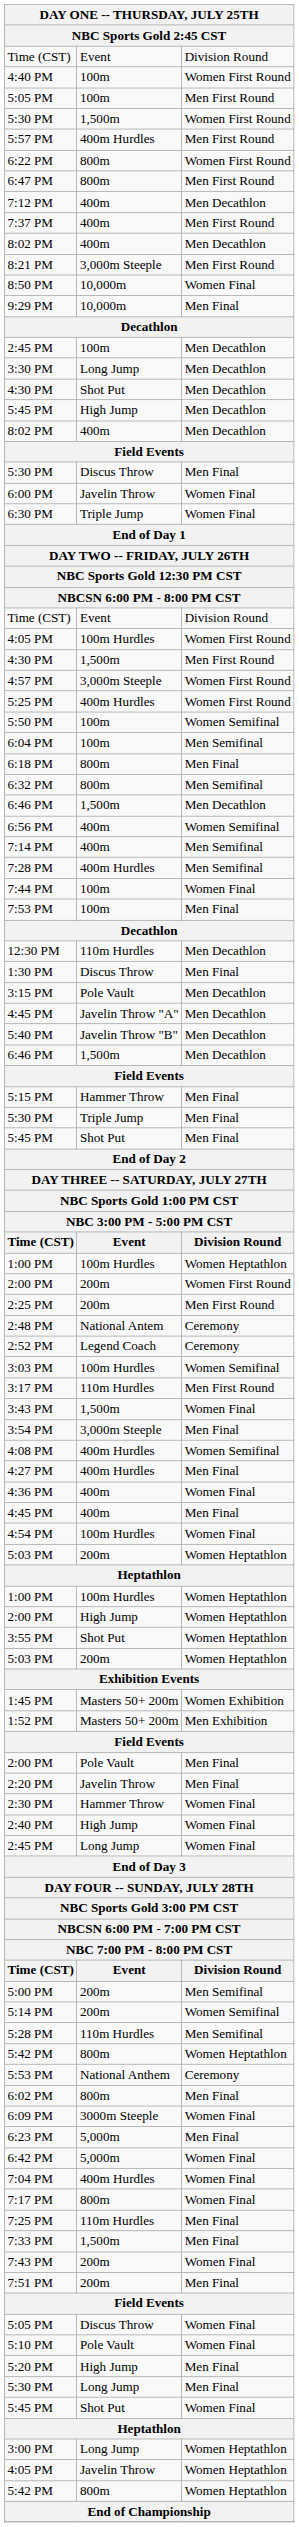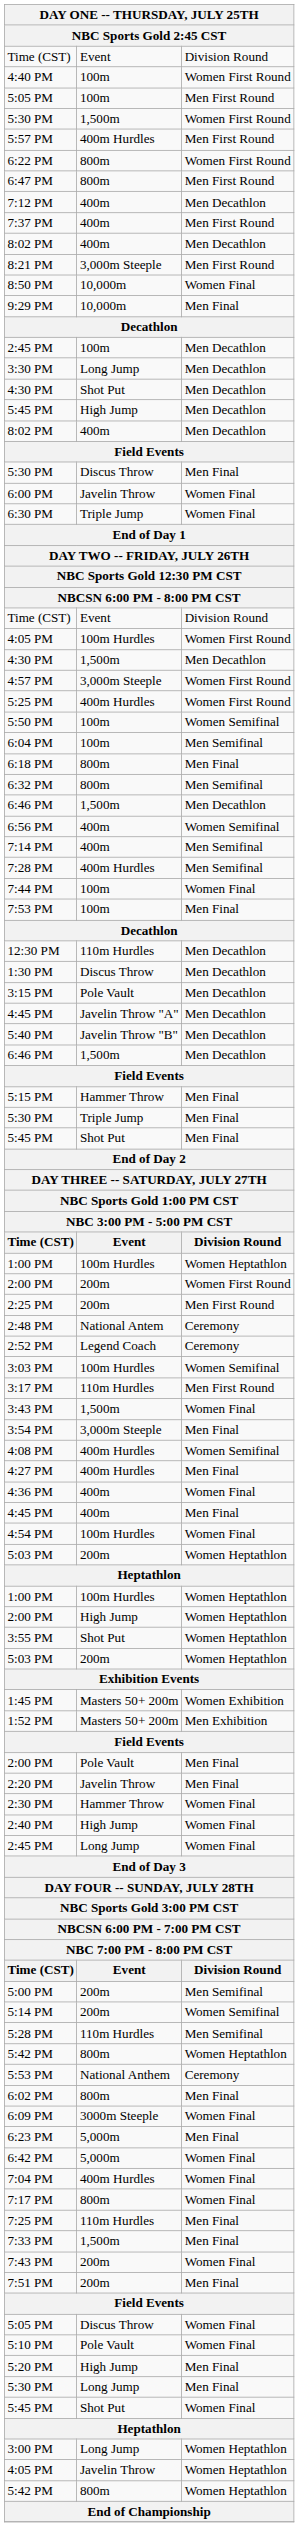 <table class="wikitable sortable">
 <tr>
 <th colspan="6">DAY ONE -- THURSDAY, JULY 25TH</th>
 </tr>
 <tr>
 <th colspan="6">NBC Sports Gold 2:45 CST</th>
 </tr>
 <tr>
 <td>Time (CST)</td>
 <td>Event</td>
 <td>Division Round</td>
 </tr>
 <tr>
 <td>4:40 PM</td>
 <td>100m</td>
 <td>Women First Round</td>
 </tr>
 <tr>
 <td>5:05 PM</td>
 <td>100m</td>
 <td>Men First Round</td>
 </tr>
 <tr>
 <td>5:30 PM</td>
 <td>1,500m</td>
 <td>Women First Round</td>
 </tr>
 <tr>
 <td>5:57 PM</td>
 <td>400m Hurdles</td>
 <td>Men First Round</td>
 </tr>
 <tr>
 <td>6:22 PM</td>
 <td>800m</td>
 <td>Women First Round</td>
 </tr>
 <tr>
 <td>6:47 PM</td>
 <td>800m</td>
 <td>Men First Round</td>
 </tr>
 <tr>
 <td>7:12 PM</td>
 <td>400m</td>
 <td>Men Decathlon</td>
 </tr>
 <tr>
 <td>7:37 PM</td>
 <td>400m</td>
 <td>Men First Round</td>
 </tr>
 <tr>
 <td>8:02 PM</td>
 <td>400m</td>
 <td>Men Decathlon</td>
 </tr>
 <tr>
 <td>8:21 PM</td>
 <td>3,000m Steeple</td>
 <td>Men First Round</td>
 </tr>
 <tr>
 <td>8:50 PM</td>
 <td>10,000m</td>
 <td>Women Final</td>
 </tr>
 <tr>
 <td>9:29 PM</td>
 <td>10,000m</td>
 <td>Men Final</td>
 </tr>
 <tr>
 <th colspan="6">Decathlon</th>
 </tr>
 <tr>
 <td>2:45 PM</td>
 <td>100m</td>
 <td>Men Decathlon</td>
 </tr>
 <tr>
 <td>3:30 PM</td>
 <td>Long Jump</td>
 <td>Men Decathlon</td>
 </tr>
 <tr>
 <td>4:30 PM</td>
 <td>Shot Put</td>
 <td>Men Decathlon</td>
 </tr>
 <tr>
 <td>5:45 PM</td>
 <td>High Jump</td>
 <td>Men Decathlon</td>
 </tr>
 <tr>
 <td>8:02 PM</td>
 <td>400m</td>
 <td>Men Decathlon</td>
 </tr>
 <tr>
 <th colspan="6">Field Events</th>
 </tr>
 <tr>
 <td>5:30 PM</td>
 <td>Discus Throw</td>
 <td>Men Final</td>
 </tr>
 <tr>
 <td>6:00 PM</td>
 <td>Javelin Throw</td>
 <td>Women Final</td>
 </tr>
 <tr>
 <td>6:30 PM</td>
 <td>Triple Jump</td>
 <td>Women Final</td>
 </tr>
 <tr>
 <th colspan="6">End of Day 1</th>
 </tr>
 <tr>
 <th colspan="6">DAY TWO -- FRIDAY, JULY 26TH</th>
 </tr>
 <tr>
 <th colspan="6">NBC Sports Gold 12:30 PM CST</th>
 </tr>
 <tr>
 <th colspan="6">NBCSN 6:00 PM - 8:00 PM CST</th>
 </tr>
 <tr>
 <td>Time (CST)</td>
 <td>Event</td>
 <td>Division Round</td>
 </tr>
 <tr>
 <td>4:05 PM</td>
 <td>100m Hurdles</td>
 <td>Women First Round</td>
 </tr>
 <tr>
 <td>4:30 PM</td>
 <td>1,500m</td>
-<td>Men First Round</td>
+<td>Men Decathlon</td>
 </tr>
 <tr>
 <td>4:57 PM</td>
 <td>3,000m Steeple</td>
 <td>Women First Round</td>
 </tr>
 <tr>
 <td>5:25 PM</td>
 <td>400m Hurdles</td>
 <td>Women First Round</td>
 </tr>
 <tr>
 <td>5:50 PM</td>
 <td>100m</td>
 <td>Women Semifinal</td>
 </tr>
 <tr>
 <td>6:04 PM</td>
 <td>100m</td>
 <td>Men Semifinal</td>
 </tr>
 <tr>
 <td>6:18 PM</td>
 <td>800m</td>
 <td>Men Final</td>
 </tr>
 <tr>
 <td>6:32 PM</td>
 <td>800m</td>
 <td>Men Semifinal</td>
 </tr>
 <tr>
 <td>6:46 PM</td>
 <td>1,500m</td>
 <td>Men Decathlon</td>
 </tr>
 <tr>
 <td>6:56 PM</td>
 <td>400m</td>
 <td>Women Semifinal</td>
 </tr>
 <tr>
 <td>7:14 PM</td>
 <td>400m</td>
 <td>Men Semifinal</td>
 </tr>
 <tr>
 <td>7:28 PM</td>
 <td>400m Hurdles</td>
 <td>Men Semifinal</td>
 </tr>
 <tr>
 <td>7:44 PM</td>
 <td>100m</td>
 <td>Women Final</td>
 </tr>
 <tr>
 <td>7:53 PM</td>
 <td>100m</td>
 <td>Men Final</td>
 </tr>
 <tr>
 <th colspan="6">Decathlon</th>
 </tr>
 <tr>
 <td>12:30 PM</td>
 <td>110m Hurdles</td>
 <td>Men Decathlon</td>
 </tr>
 <tr>
 <td>1:30 PM</td>
 <td>Discus Throw</td>
-<td>Men Final</td>
+<td>Men Decathlon</td>
 </tr>
 <tr>
 <td>3:15 PM</td>
 <td>Pole Vault</td>
 <td>Men Decathlon</td>
 </tr>
 <tr>
 <td>4:45 PM</td>
 <td>Javelin Throw "A"</td>
 <td>Men Decathlon</td>
 </tr>
 <tr>
 <td>5:40 PM</td>
 <td>Javelin Throw "B"</td>
 <td>Men Decathlon</td>
 </tr>
 <tr>
 <td>6:46 PM</td>
 <td>1,500m</td>
 <td>Men Decathlon</td>
 </tr>
 <tr>
 <th colspan="6">Field Events</th>
 </tr>
 <tr>
 <td>5:15 PM</td>
 <td>Hammer Throw</td>
 <td>Men Final</td>
 </tr>
 <tr>
 <td>5:30 PM</td>
 <td>Triple Jump</td>
 <td>Men Final</td>
 </tr>
 <tr>
 <td>5:45 PM</td>
 <td>Shot Put</td>
 <td>Men Final</td>
 </tr>
 <tr>
 <th colspan="6">End of Day 2</th>
 </tr>
 <tr>
 <th colspan="6">DAY THREE -- SATURDAY, JULY 27TH</th>
 </tr>
 <tr>
 <th colspan="6">NBC Sports Gold 1:00 PM CST</th>
 </tr>
 <tr>
 <th colspan="6">NBC 3:00 PM - 5:00 PM CST</th>
 </tr>
 <tr>
 <th>Time (CST)</th>
 <th>Event</th>
 <th>Division Round</th>
 </tr>
 <tr>
 <td>1:00 PM</td>
 <td>100m Hurdles</td>
 <td>Women Heptathlon</td>
 </tr>
 <tr>
 <td>2:00 PM</td>
 <td>200m</td>
 <td>Women First Round</td>
 </tr>
 <tr>
 <td>2:25 PM</td>
 <td>200m</td>
 <td>Men First Round</td>
 </tr>
 <tr>
 <td>2:48 PM</td>
 <td>National Antem</td>
 <td>Ceremony</td>
 </tr>
 <tr>
 <td>2:52 PM</td>
 <td>Legend Coach</td>
 <td>Ceremony</td>
 </tr>
 <tr>
 <td>3:03 PM</td>
 <td>100m Hurdles</td>
 <td>Women Semifinal</td>
 </tr>
 <tr>
 <td>3:17 PM</td>
 <td>110m Hurdles</td>
 <td>Men First Round</td>
 </tr>
 <tr>
 <td>3:43 PM</td>
 <td>1,500m</td>
 <td>Women Final</td>
 </tr>
 <tr>
 <td>3:54 PM</td>
 <td>3,000m Steeple</td>
 <td>Men Final</td>
 </tr>
 <tr>
 <td>4:08 PM</td>
 <td>400m Hurdles</td>
 <td>Women Semifinal</td>
 </tr>
 <tr>
 <td>4:27 PM</td>
 <td>400m Hurdles</td>
 <td>Men Final</td>
 </tr>
 <tr>
 <td>4:36 PM</td>
 <td>400m</td>
 <td>Women Final</td>
 </tr>
 <tr>
 <td>4:45 PM</td>
 <td>400m</td>
 <td>Men Final</td>
 </tr>
 <tr>
 <td>4:54 PM</td>
 <td>100m Hurdles</td>
 <td>Women Final</td>
 </tr>
 <tr>
 <td>5:03 PM</td>
 <td>200m</td>
 <td>Women Heptathlon</td>
 </tr>
 <tr>
 <th colspan="6">Heptathlon</th>
 </tr>
 <tr>
 <td>1:00 PM</td>
 <td>100m Hurdles</td>
 <td>Women Heptathlon</td>
 </tr>
 <tr>
 <td>2:00 PM</td>
 <td>High Jump</td>
 <td>Women Heptathlon</td>
 </tr>
 <tr>
 <td>3:55 PM</td>
 <td>Shot Put</td>
 <td>Women Heptathlon</td>
 </tr>
 <tr>
 <td>5:03 PM</td>
 <td>200m</td>
 <td>Women Heptathlon</td>
 </tr>
 <tr>
 <th colspan="6">Exhibition Events</th>
 </tr>
 <tr>
 <td>1:45 PM</td>
 <td>Masters 50+ 200m</td>
 <td>Women Exhibition</td>
 </tr>
 <tr>
 <td>1:52 PM</td>
 <td>Masters 50+ 200m</td>
 <td>Men Exhibition</td>
 </tr>
 <tr>
 <th colspan="6">Field Events</th>
 </tr>
 <tr>
 <td>2:00 PM</td>
 <td>Pole Vault</td>
 <td>Men Final</td>
 </tr>
 <tr>
 <td>2:20 PM</td>
 <td>Javelin Throw</td>
 <td>Men Final</td>
 </tr>
 <tr>
 <td>2:30 PM</td>
 <td>Hammer Throw</td>
 <td>Women Final</td>
 </tr>
 <tr>
 <td>2:40 PM</td>
 <td>High Jump</td>
 <td>Women Final</td>
 </tr>
 <tr>
 <td>2:45 PM</td>
 <td>Long Jump</td>
 <td>Women Final</td>
 </tr>
 <tr>
 <th colspan="6">End of Day 3</th>
 </tr>
 <tr>
 <th colspan="6">DAY FOUR -- SUNDAY, JULY 28TH</th>
 </tr>
 <tr>
 <th colspan="6">NBC Sports Gold 3:00 PM CST</th>
 </tr>
 <tr>
 <th colspan="6">NBCSN 6:00 PM - 7:00 PM CST</th>
 </tr>
 <tr>
 <th colspan="6">NBC 7:00 PM - 8:00 PM CST</th>
 </tr>
 <tr>
 <th>Time (CST)</th>
 <th>Event</th>
 <th>Division Round</th>
 </tr>
 <tr>
 <td>5:00 PM</td>
 <td>200m</td>
 <td>Men Semifinal</td>
 </tr>
 <tr>
 <td>5:14 PM</td>
 <td>200m</td>
 <td>Women Semifinal</td>
 </tr>
 <tr>
 <td>5:28 PM</td>
 <td>110m Hurdles</td>
 <td>Men Semifinal</td>
 </tr>
 <tr>
 <td>5:42 PM</td>
 <td>800m</td>
 <td>Women Heptathlon</td>
 </tr>
 <tr>
 <td>5:53 PM</td>
 <td>National Anthem</td>
 <td>Ceremony</td>
 </tr>
 <tr>
 <td>6:02 PM</td>
 <td>800m</td>
 <td>Men Final</td>
 </tr>
 <tr>
 <td>6:09 PM</td>
 <td>3000m Steeple</td>
 <td>Women Final</td>
 </tr>
 <tr>
 <td>6:23 PM</td>
 <td>5,000m</td>
 <td>Men Final</td>
 </tr>
 <tr>
 <td>6:42 PM</td>
 <td>5,000m</td>
 <td>Women Final</td>
 </tr>
 <tr>
 <td>7:04 PM</td>
 <td>400m Hurdles</td>
 <td>Women Final</td>
 </tr>
 <tr>
 <td>7:17 PM</td>
 <td>800m</td>
 <td>Women Final</td>
 </tr>
 <tr>
 <td>7:25 PM</td>
 <td>110m Hurdles</td>
 <td>Men Final</td>
 </tr>
 <tr>
 <td>7:33 PM</td>
 <td>1,500m</td>
 <td>Men Final</td>
 </tr>
 <tr>
 <td>7:43 PM</td>
 <td>200m</td>
 <td>Women Final</td>
 </tr>
 <tr>
 <td>7:51 PM</td>
 <td>200m</td>
 <td>Men Final</td>
 </tr>
 <tr>
 <th colspan="6">Field Events</th>
 </tr>
 <tr>
 <td>5:05 PM</td>
 <td>Discus Throw</td>
 <td>Women Final</td>
 </tr>
 <tr>
 <td>5:10 PM</td>
 <td>Pole Vault</td>
 <td>Women Final</td>
 </tr>
 <tr>
 <td>5:20 PM</td>
 <td>High Jump</td>
 <td>Men Final</td>
 </tr>
 <tr>
 <td>5:30 PM</td>
 <td>Long Jump</td>
 <td>Men Final</td>
 </tr>
 <tr>
 <td>5:45 PM</td>
 <td>Shot Put</td>
 <td>Women Final</td>
 </tr>
 <tr>
 <th colspan="6">Heptathlon</th>
 </tr>
 <tr>
 <td>3:00 PM</td>
 <td>Long Jump</td>
 <td>Women Heptathlon</td>
 </tr>
 <tr>
 <td>4:05 PM</td>
 <td>Javelin Throw</td>
 <td>Women Heptathlon</td>
 </tr>
 <tr>
 <td>5:42 PM</td>
 <td>800m</td>
 <td>Women Heptathlon</td>
 </tr>
 <tr>
 <th colspan="6">End of Championship</th>
 </tr>
 <tr>
 </tr>
 </table>
